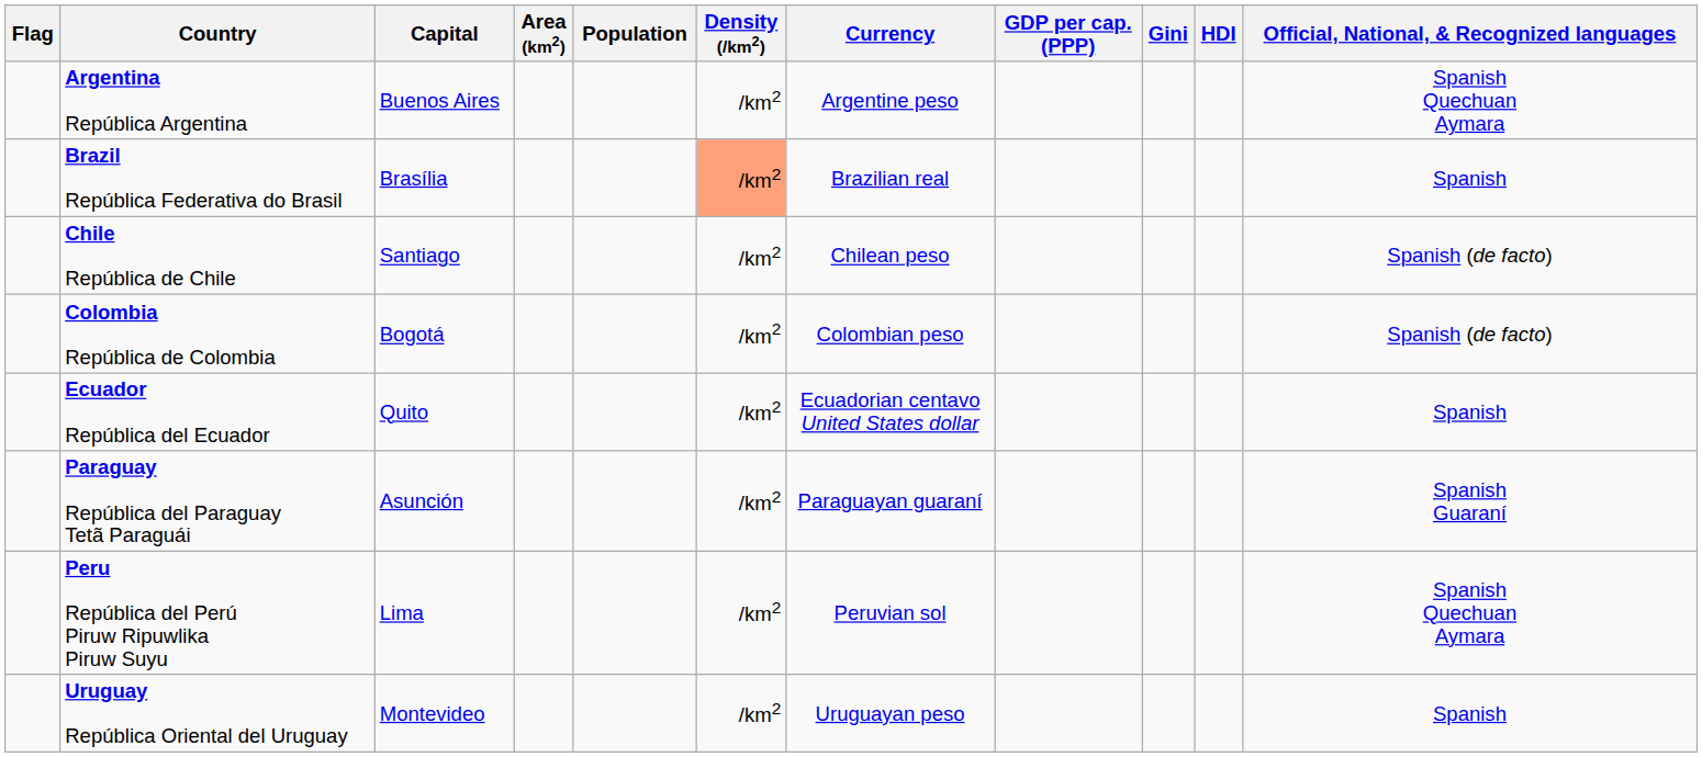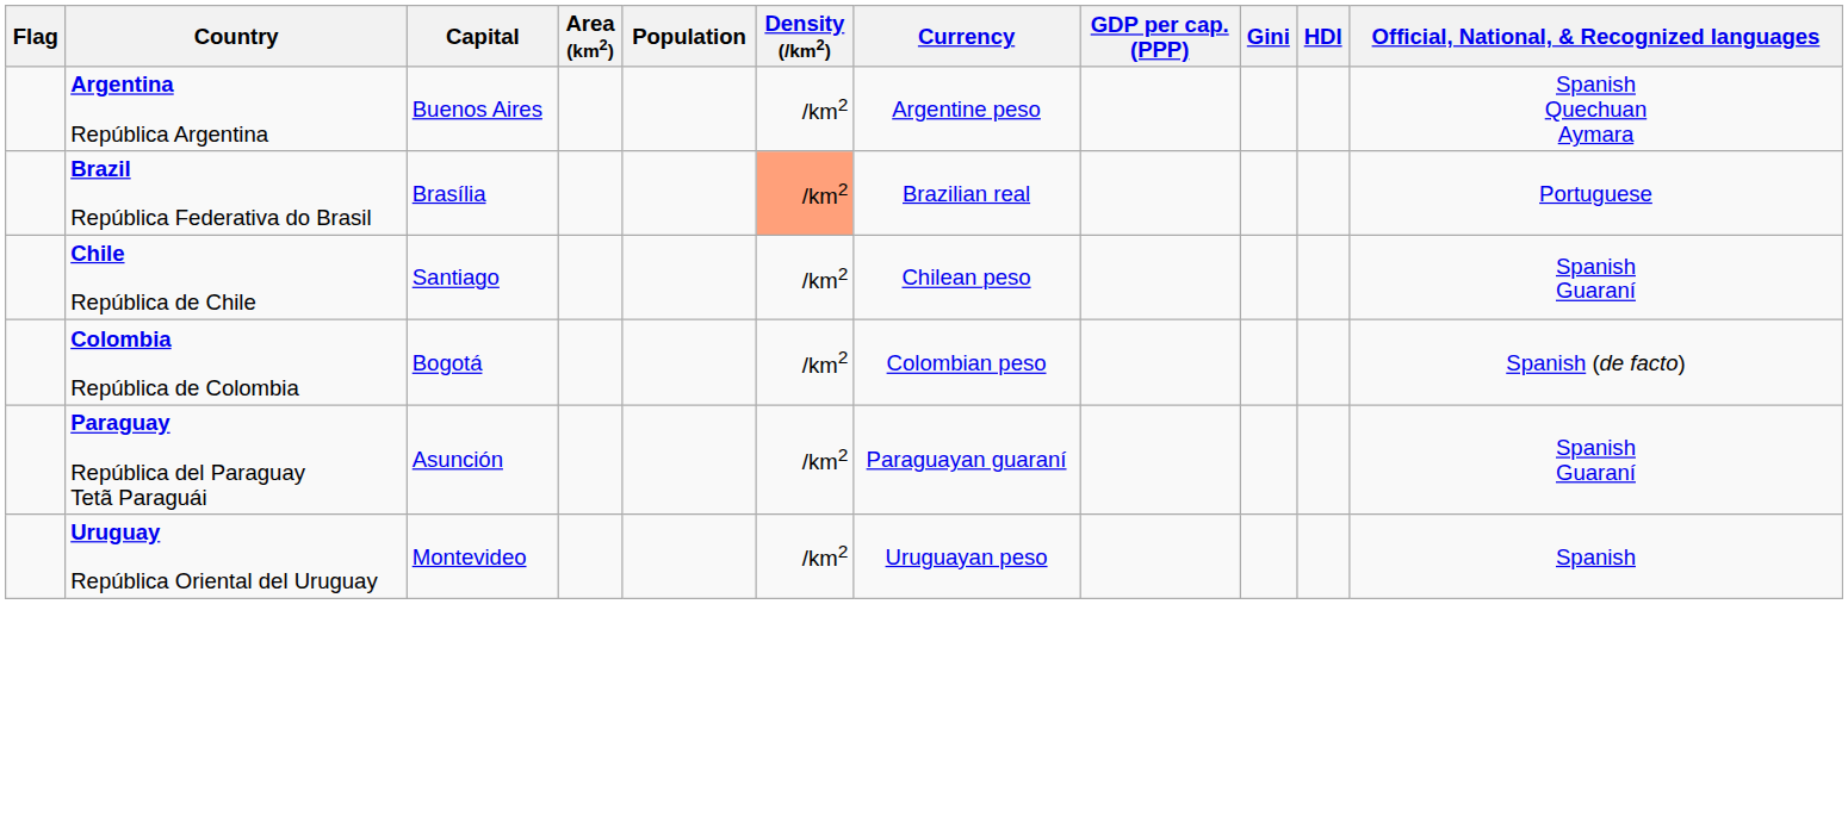 <table class="wikitable sortable" style="font-size:95%; white-space:nowrap" width="100%">
 <tr>
 <th class="unsortable">Flag</th>
 <th>Country</th>
 <th>Capital</th>
 <th>Area<br><small>(km<sup>2</sup>)</small></th>
 <th>Population</th>
 <th><a href='#'>Density</a><br><small>(/km<sup>2</sup>)</small></th>
 <th><a href='#'>Currency</a></th>
 <th><a href='#'>GDP per cap.<br>(PPP)</a></th>
 <th><a href='#'>Gini</a></th>
 <th><a href='#'>HDI</a></th>
 <th class="unsortable"><a href='#'>Official, National, & Recognized languages</a></th>
 </tr>
 <tr>
 <td align="center"></td>
 <td><strong><a href='#'>Argentina</a></strong><br><br>República Argentina</td>
 <td><a href='#'>Buenos Aires</a></td>
 <td style="text-align:right"></td>
 <td style="text-align:right"></td>
 <td style="text-align:right">/km<sup>2</sup></td>
 <td align="center"><a href='#'>Argentine peso</a></td>
 <td style="text-align:right"></td>
 <td style="text-align:right"></td>
 <td style="text-align:right"></td>
 <td align="center"><a href='#'>Spanish</a><br><a href='#'>Quechuan</a><br><a href='#'>Aymara</a><br></td>
 </tr>
 <tr>
 <td align="center"></td>
 <td><strong><a href='#'>Brazil</a></strong><br><br>República Federativa do Brasil</td>
 <td><a href='#'>Brasília</a></td>
 <td style="text-align:right"></td>
 <td style="text-align:right"></td>
 <td style="background: lightsalmon; text-align:right">/km<sup>2</sup></td>
 <td align="center"><a href='#'>Brazilian real</a></td>
 <td style="text-align:right"></td>
 <td style="text-align:right"></td>
 <td style="text-align:right"></td>
-<td align=center><a href='#'>Spanish</a><br></td>
+<td align="center"><a href='#'>Portuguese</a><br></td>
 </tr>
 <tr>
 <td align="center"></td>
 <td><strong><a href='#'>Chile</a></strong><br><br>República de Chile</td>
 <td><a href='#'>Santiago</a></td>
 <td style="text-align:right"></td>
 <td style="text-align:right"></td>
 <td style="text-align:right">/km<sup>2</sup></td>
 <td align="center"><a href='#'>Chilean peso</a></td>
 <td style="text-align:right"></td>
 <td style="text-align:right"></td>
 <td style="text-align:right"></td>
-<td align="center"><a href='#'>Spanish</a> (<em>de facto</em>)<br></td>
+<td align="center"><a href='#'>Spanish</a><br><a href='#'>Guaraní</a><br></td>
 </tr>
 <tr>
 <td align="center"></td>
 <td><strong><a href='#'>Colombia</a></strong><br><br>República de Colombia</td>
 <td><a href='#'>Bogotá</a></td>
 <td style="text-align:right"></td>
 <td style="text-align:right"></td>
 <td style="text-align:right">/km<sup>2</sup></td>
 <td align="center"><a href='#'>Colombian peso</a></td>
 <td style="text-align:right"></td>
 <td style="text-align:right"></td>
 <td style="text-align:right"></td>
 <td align="center"><a href='#'>Spanish</a> (<em>de facto</em>)<br></td>
 </tr>
 <tr>
 <td align="center"></td>
-<td><strong><a href='#'>Ecuador</a></strong><br><br>República del Ecuador</td>
-<td><a href='#'>Quito</a></td>
-<td style="text-align:right"></td>
-<td style="text-align:right"></td>
-<td style="text-align:right">/km<sup>2</sup></td>
-<td align=center><a href='#'>Ecuadorian centavo</a><br><em><a href='#'>United States dollar</a></em></td>
-<td style="text-align:right"></td>
-<td style="text-align:right"></td>
-<td style="text-align:right"></td>
-<td align=center><a href='#'>Spanish</a><br></td>
-</tr>
-<tr>
-<td align="center"></td>
 <td><strong><a href='#'>Paraguay</a></strong><br><br>República del Paraguay<br>Tetã Paraguái</td>
 <td><a href='#'>Asunción</a></td>
 <td style="text-align:right"></td>
 <td style="text-align:right"></td>
 <td style="text-align:right">/km<sup>2</sup></td>
 <td align="center"><a href='#'>Paraguayan guaraní</a></td>
 <td style="text-align:right"></td>
 <td style="text-align:right"></td>
 <td style="text-align:right"></td>
 <td align="center"><a href='#'>Spanish</a><br><a href='#'>Guaraní</a><br></td>
-</tr>
-<tr>
-<td align="center"></td>
-<td><strong><a href='#'>Peru</a></strong><br><br>República del Perú<br>Piruw Ripuwlika<br>Piruw Suyu</td>
-<td><a href='#'>Lima</a></td>
-<td style="text-align:right"></td>
-<td style="text-align:right"></td>
-<td style="text-align:right">/km<sup>2</sup></td>
-<td align="center"><a href='#'>Peruvian sol</a></td>
-<td style="text-align:right"></td>
-<td style="text-align:right"></td>
-<td style="text-align:right"></td>
-<td align="center"><a href='#'>Spanish</a><br><a href='#'>Quechuan</a><br><a href='#'>Aymara</a><br></td>
 </tr>
 <tr>
 <td align="center"></td>
 <td><strong><a href='#'>Uruguay</a></strong><br><br>República Oriental del Uruguay</td>
 <td><a href='#'>Montevideo</a></td>
 <td style="text-align:right"></td>
 <td style="text-align:right"></td>
 <td style="text-align:right">/km<sup>2</sup></td>
 <td align=center><a href='#'>Uruguayan peso</a></td>
 <td style="text-align:right"></td>
 <td style="text-align:right"></td>
 <td style="text-align:right"></td>
 <td align=center><a href='#'>Spanish</a><br></td>
 </tr>
 </table>
